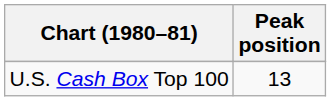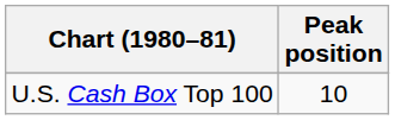 <table class="wikitable sortable">
 <tr>
 <th align="left">Chart (1980–81)</th>
 <th align="left">Peak<br>position</th>
 </tr>
 <tr>
 </tr>
 <tr>
 </tr>
 <tr>
 </tr>
 <tr>
 <td align="left">U.S. <em><a href='#'>Cash Box</a></em> Top 100</td>
-<td style="text-align:center;">13</td>
+<td style="text-align:center;">10</td>
 </tr>
 </table>
